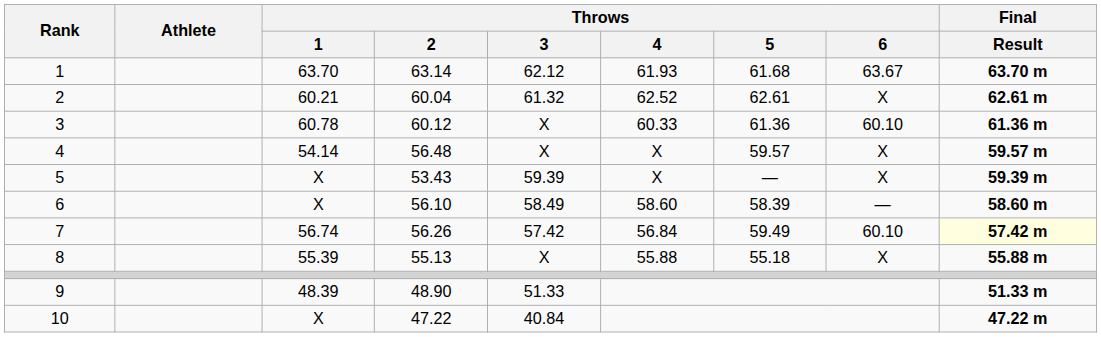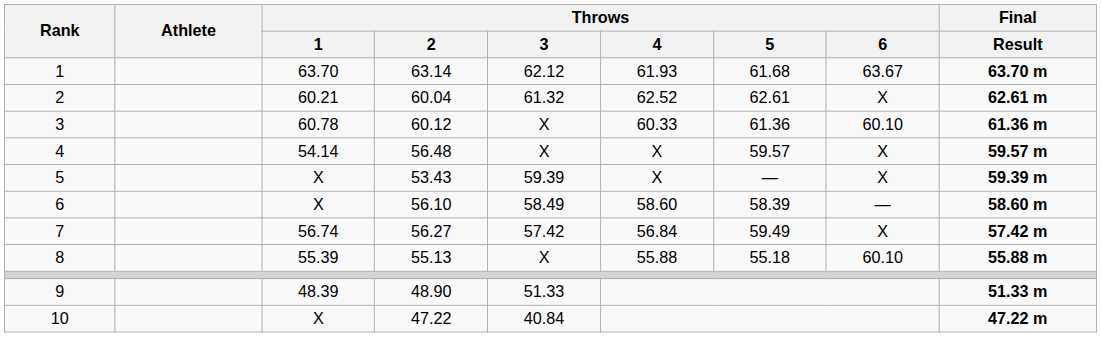 <table class="wikitable" style=" text-align:center; font-size:110%;" width="75%">
 <tr>
 <th rowspan="2">Rank</th>
 <th rowspan="2">Athlete</th>
 <th colspan="6">Throws</th>
 <th>Final</th>
 </tr>
 <tr>
 <th>1</th>
 <th>2</th>
 <th>3</th>
 <th>4</th>
 <th>5</th>
 <th>6</th>
 <th>Result</th>
 </tr>
 <tr>
 <td>1</td>
 <td align=left></td>
 <td>63.70</td>
 <td>63.14</td>
 <td>62.12</td>
 <td>61.93</td>
 <td>61.68</td>
 <td>63.67</td>
 <td><strong>63.70 m</strong></td>
 </tr>
 <tr>
 <td>2</td>
 <td align=left></td>
 <td>60.21</td>
 <td>60.04</td>
 <td>61.32</td>
 <td>62.52</td>
 <td>62.61</td>
 <td>X</td>
 <td><strong>62.61 m   </strong></td>
 </tr>
 <tr>
 <td>3</td>
 <td align=left></td>
 <td>60.78</td>
 <td>60.12</td>
 <td>X</td>
 <td>60.33</td>
 <td>61.36</td>
 <td>60.10</td>
 <td><strong>61.36 m</strong></td>
 </tr>
 <tr>
 <td>4</td>
 <td align=left></td>
 <td>54.14</td>
 <td>56.48</td>
 <td>X</td>
 <td>X</td>
 <td>59.57</td>
 <td>X</td>
 <td><strong>59.57 m</strong></td>
 </tr>
 <tr>
 <td>5</td>
 <td align=left></td>
 <td>X</td>
 <td>53.43</td>
 <td>59.39</td>
 <td>X</td>
 <td>—</td>
 <td>X</td>
 <td><strong>59.39 m</strong></td>
 </tr>
 <tr>
 <td>6</td>
 <td align=left></td>
 <td>X</td>
 <td>56.10</td>
 <td>58.49</td>
 <td>58.60</td>
 <td>58.39</td>
 <td>—</td>
 <td><strong>58.60 m </strong></td>
 </tr>
 <tr>
 <td>7</td>
 <td align=left></td>
 <td>56.74</td>
-<td>56.26</td>
+<td>56.27</td>
 <td>57.42</td>
 <td>56.84</td>
 <td>59.49</td>
-<td>60.10</td>
-<td style="background: lightyellow;"><strong>57.42 m</strong></td>
+<td>X</td>
+<td><strong>57.42 m</strong></td>
 </tr>
 <tr>
 <td>8</td>
 <td align=left></td>
 <td>55.39</td>
 <td>55.13</td>
 <td>X</td>
 <td>55.88</td>
 <td>55.18</td>
-<td>X</td>
+<td>60.10</td>
 <td><strong>55.88 m</strong></td>
 </tr>
 <tr>
 <td colspan=9 bgcolor=lightgray></td>
 </tr>
 <tr>
 <td>9</td>
 <td align=left></td>
 <td>48.39</td>
 <td>48.90</td>
 <td>51.33</td>
 <td colspan=3></td>
 <td><strong>51.33 m</strong></td>
 </tr>
 <tr>
 <td>10</td>
 <td align=left></td>
 <td>X</td>
 <td>47.22</td>
 <td>40.84</td>
 <td colspan=3></td>
 <td><strong>47.22 m   </strong></td>
 </tr>
 </table>
